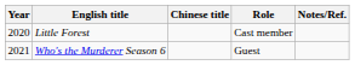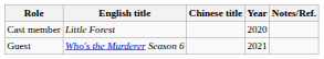 <table class="wikitable sortable" style="font-size:95%">
 <tr>
-<th>Year</th>
+<th>Role</th>
 <th>English title</th>
 <th>Chinese title</th>
-<th>Role</th>
+<th>Year</th>
 <th class="unsortable">Notes/Ref.</th>
 </tr>
 <tr>
-<td>2020</td>
+<td>Cast member</td>
 <td><em>Little Forest</em></td>
 <td></td>
-<td>Cast member</td>
+<td>2020</td>
 <td></td>
 </tr>
 <tr>
-<td>2021</td>
+<td>Guest</td>
 <td><em><a href='#'>Who's the Murderer</a> Season 6</em></td>
 <td></td>
-<td>Guest</td>
+<td>2021</td>
 <td></td>
 </tr>
 </table>
